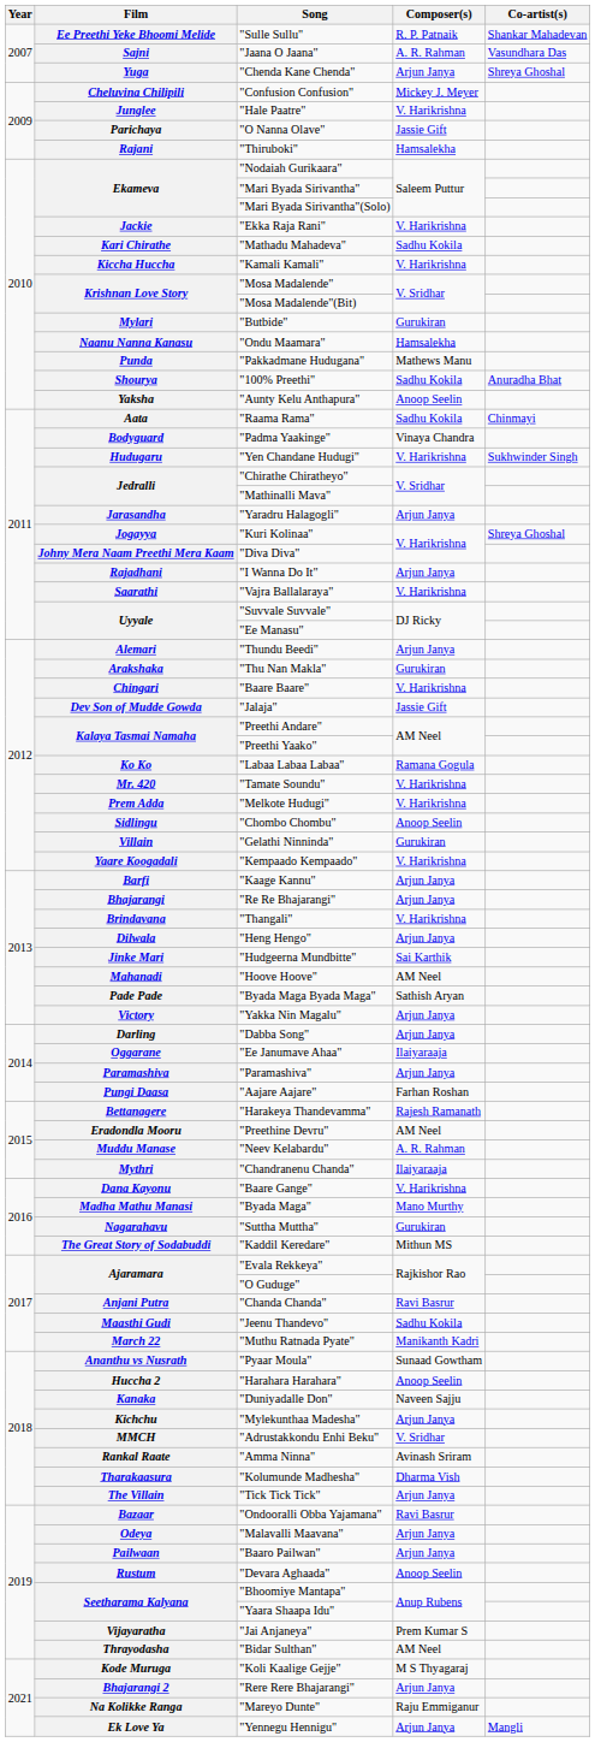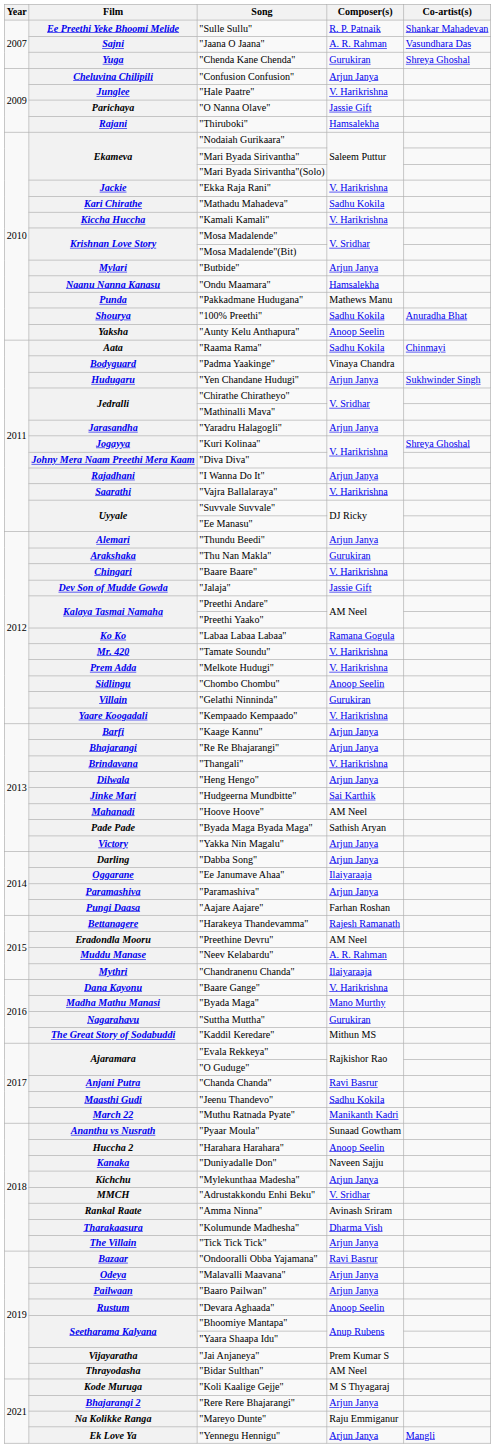 <table class="wikitable sortable">
 <tr>
 <th>Year</th>
 <th>Film</th>
 <th>Song</th>
 <th>Composer(s)</th>
 <th>Co-artist(s)</th>
 </tr>
 <tr>
 <td rowspan="3">2007</td>
 <th><em><a href='#'>Ee Preethi Yeke Bhoomi Melide</a></em></th>
 <td>"Sulle Sullu"</td>
 <td><a href='#'>R. P. Patnaik</a></td>
 <td><a href='#'>Shankar Mahadevan</a></td>
 </tr>
 <tr>
 <th><em><a href='#'>Sajni</a></em></th>
 <td>"Jaana O Jaana"</td>
 <td><a href='#'>A. R. Rahman</a></td>
 <td><a href='#'>Vasundhara Das</a></td>
 </tr>
 <tr>
 <th><em><a href='#'>Yuga</a></em></th>
 <td>"Chenda Kane Chenda"</td>
-<td><a href='#'>Arjun Janya</a></td>
+<td><a href='#'>Gurukiran</a></td>
 <td><a href='#'>Shreya Ghoshal</a></td>
 </tr>
 <tr>
 <td rowspan="4">2009</td>
 <th><em><a href='#'>Cheluvina Chilipili</a></em></th>
 <td>"Confusion Confusion"</td>
-<td><a href='#'>Mickey J. Meyer</a></td>
+<td><a href='#'>Arjun Janya</a></td>
 <td></td>
 </tr>
 <tr>
 <th><em><a href='#'>Junglee</a></em></th>
 <td>"Hale Paatre"</td>
 <td><a href='#'>V. Harikrishna</a></td>
 <td></td>
 </tr>
 <tr>
 <th><em>Parichaya</em></th>
 <td>"O Nanna Olave"</td>
 <td><a href='#'>Jassie Gift</a></td>
 <td></td>
 </tr>
 <tr>
 <th><a href='#'><em>Rajani</em></a></th>
 <td>"Thiruboki"</td>
 <td><a href='#'>Hamsalekha</a></td>
 <td></td>
 </tr>
 <tr>
 <td rowspan="13">2010</td>
 <th rowspan="3"><em>Ekameva</em></th>
 <td>"Nodaiah Gurikaara"</td>
 <td rowspan="3">Saleem Puttur</td>
 <td></td>
 </tr>
 <tr>
 <td>"Mari Byada Sirivantha"</td>
 <td></td>
 </tr>
 <tr>
 <td>"Mari Byada Sirivantha"(Solo)</td>
 <td></td>
 </tr>
 <tr>
 <th><a href='#'><em>Jackie</em></a></th>
 <td>"Ekka Raja Rani"</td>
 <td><a href='#'>V. Harikrishna</a></td>
 <td></td>
 </tr>
 <tr>
 <th><em><a href='#'>Kari Chirathe</a></em></th>
 <td>"Mathadu Mahadeva"</td>
 <td><a href='#'>Sadhu Kokila</a></td>
 <td></td>
 </tr>
 <tr>
 <th><em><a href='#'>Kiccha Huccha</a></em></th>
 <td>"Kamali Kamali"</td>
 <td><a href='#'>V. Harikrishna</a></td>
 <td></td>
 </tr>
 <tr>
 <th rowspan="2"><em><a href='#'>Krishnan Love Story</a></em></th>
 <td>"Mosa Madalende"</td>
 <td rowspan="2"><a href='#'>V. Sridhar</a></td>
 <td></td>
 </tr>
 <tr>
 <td>"Mosa Madalende"(Bit)</td>
 <td></td>
 </tr>
 <tr>
 <th><em><a href='#'>Mylari</a></em></th>
 <td>"Butbide"</td>
-<td><a href='#'>Gurukiran</a></td>
+<td><a href='#'>Arjun Janya</a></td>
 <td></td>
 </tr>
 <tr>
 <th><em><a href='#'>Naanu Nanna Kanasu</a></em></th>
 <td>"Ondu Maamara"</td>
 <td><a href='#'>Hamsalekha</a></td>
 <td></td>
 </tr>
 <tr>
 <th><em><a href='#'>Punda</a></em></th>
 <td>"Pakkadmane Hudugana"</td>
 <td>Mathews Manu</td>
 <td></td>
 </tr>
 <tr>
 <th><em><a href='#'>Shourya</a></em></th>
 <td>"100% Preethi"</td>
 <td><a href='#'>Sadhu Kokila</a></td>
 <td><a href='#'>Anuradha Bhat</a></td>
 </tr>
 <tr>
 <th><em>Yaksha</em></th>
 <td>"Aunty Kelu Anthapura"</td>
 <td><a href='#'>Anoop Seelin</a></td>
 <td></td>
 </tr>
 <tr>
 <td rowspan="12">2011</td>
 <th><em>Aata</em></th>
 <td>"Raama Rama"</td>
 <td><a href='#'>Sadhu Kokila</a></td>
 <td><a href='#'>Chinmayi</a></td>
 </tr>
 <tr>
 <th><a href='#'><em>Bodyguard</em></a></th>
 <td>"Padma Yaakinge"</td>
 <td>Vinaya Chandra</td>
 <td></td>
 </tr>
 <tr>
 <th><em><a href='#'>Hudugaru</a></em></th>
 <td>"Yen Chandane Hudugi"</td>
-<td><a href='#'>V. Harikrishna</a></td>
+<td><a href='#'>Arjun Janya</a></td>
 <td><a href='#'>Sukhwinder Singh</a></td>
 </tr>
 <tr>
 <th rowspan="2"><em>Jedralli</em></th>
 <td>"Chirathe Chiratheyo"</td>
 <td rowspan="2"><a href='#'>V. Sridhar</a></td>
 <td></td>
 </tr>
 <tr>
 <td>"Mathinalli Mava"</td>
 <td></td>
 </tr>
 <tr>
 <th><a href='#'><em>Jarasandha</em></a></th>
 <td>"Yaradru Halagogli"</td>
 <td><a href='#'>Arjun Janya</a></td>
 <td></td>
 </tr>
 <tr>
 <th><em><a href='#'>Jogayya</a></em></th>
 <td>"Kuri Kolinaa"</td>
 <td rowspan="2"><a href='#'>V. Harikrishna</a></td>
 <td><a href='#'>Shreya Ghoshal</a></td>
 </tr>
 <tr>
 <th><em><a href='#'>Johny Mera Naam Preethi Mera Kaam</a></em></th>
 <td>"Diva Diva"</td>
 <td></td>
 </tr>
 <tr>
 <th><em><a href='#'>Rajadhani</a></em></th>
 <td>"I Wanna Do It"</td>
 <td><a href='#'>Arjun Janya</a></td>
 <td></td>
 </tr>
 <tr>
 <th><em><a href='#'>Saarathi</a></em></th>
 <td>"Vajra Ballalaraya"</td>
 <td><a href='#'>V. Harikrishna</a></td>
 <td></td>
 </tr>
 <tr>
 <th rowspan="2"><em>Uyyale</em></th>
 <td>"Suvvale Suvvale"</td>
 <td rowspan="2">DJ Ricky</td>
 <td></td>
 </tr>
 <tr>
 <td>"Ee Manasu"</td>
 <td></td>
 </tr>
 <tr>
 <td rowspan="12">2012</td>
 <th><em><a href='#'>Alemari</a></em></th>
 <td>"Thundu Beedi"</td>
 <td><a href='#'>Arjun Janya</a></td>
 <td></td>
 </tr>
 <tr>
 <th><em><a href='#'>Arakshaka</a></em></th>
 <td>"Thu Nan Makla"</td>
 <td><a href='#'>Gurukiran</a></td>
 <td></td>
 </tr>
 <tr>
 <th><em><a href='#'>Chingari</a></em></th>
 <td>"Baare Baare"</td>
 <td><a href='#'>V. Harikrishna</a></td>
 <td></td>
 </tr>
 <tr>
 <th><em><a href='#'>Dev Son of Mudde Gowda</a></em></th>
 <td>"Jalaja"</td>
 <td><a href='#'>Jassie Gift</a></td>
 <td></td>
 </tr>
 <tr>
 <th rowspan="2"><em><a href='#'>Kalaya Tasmai Namaha</a></em></th>
 <td>"Preethi Andare"</td>
 <td rowspan="2">AM Neel</td>
 <td></td>
 </tr>
 <tr>
 <td>"Preethi Yaako"</td>
 <td></td>
 </tr>
 <tr>
 <th><em><a href='#'>Ko Ko</a></em></th>
 <td>"Labaa Labaa Labaa"</td>
 <td><a href='#'>Ramana Gogula</a></td>
 <td></td>
 </tr>
 <tr>
 <th><em><a href='#'>Mr. 420</a></em></th>
 <td>"Tamate Soundu"</td>
 <td><a href='#'>V. Harikrishna</a></td>
 <td></td>
 </tr>
 <tr>
 <th><em><a href='#'>Prem Adda</a></em></th>
 <td>"Melkote Hudugi"</td>
 <td><a href='#'>V. Harikrishna</a></td>
 <td></td>
 </tr>
 <tr>
 <th><em><a href='#'>Sidlingu</a></em></th>
 <td>"Chombo Chombu"</td>
 <td><a href='#'>Anoop Seelin</a></td>
 <td></td>
 </tr>
 <tr>
 <th><a href='#'><em>Villain</em></a></th>
 <td>"Gelathi Ninninda"</td>
 <td><a href='#'>Gurukiran</a></td>
 <td></td>
 </tr>
 <tr>
 <th><em><a href='#'>Yaare Koogadali</a></em></th>
 <td>"Kempaado Kempaado"</td>
 <td><a href='#'>V. Harikrishna</a></td>
 <td></td>
 </tr>
 <tr>
 <td rowspan="8">2013</td>
 <th><em><a href='#'>Barfi</a></em></th>
 <td>"Kaage Kannu"</td>
 <td><a href='#'>Arjun Janya</a></td>
 <td></td>
 </tr>
 <tr>
 <th><em><a href='#'>Bhajarangi</a></em></th>
 <td>"Re Re Bhajarangi"</td>
 <td><a href='#'>Arjun Janya</a></td>
 <td></td>
 </tr>
 <tr>
 <th><em><a href='#'>Brindavana</a></em></th>
 <td>"Thangali"</td>
 <td><a href='#'>V. Harikrishna</a></td>
 <td></td>
 </tr>
 <tr>
 <th><em><a href='#'>Dilwala</a></em></th>
 <td>"Heng Hengo"</td>
 <td><a href='#'>Arjun Janya</a></td>
 <td></td>
 </tr>
 <tr>
 <th><em><a href='#'>Jinke Mari</a> </em></th>
 <td>"Hudgeerna Mundbitte"</td>
 <td><a href='#'>Sai Karthik</a></td>
 <td></td>
 </tr>
 <tr>
 <th><em><a href='#'>Mahanadi</a></em></th>
 <td>"Hoove Hoove"</td>
 <td>AM Neel</td>
 <td></td>
 </tr>
 <tr>
 <th><em>Pade Pade</em></th>
 <td>"Byada Maga Byada Maga"</td>
 <td>Sathish Aryan</td>
 <td></td>
 </tr>
 <tr>
 <th><em><a href='#'>Victory</a></em></th>
 <td>"Yakka Nin Magalu"</td>
 <td><a href='#'>Arjun Janya</a></td>
 <td></td>
 </tr>
 <tr>
 <td rowspan="4">2014</td>
 <th><em>Darling</em></th>
 <td>"Dabba Song"</td>
 <td><a href='#'>Arjun Janya</a></td>
 <td></td>
 </tr>
 <tr>
 <th><a href='#'><em>Oggarane</em></a></th>
 <td>"Ee Janumave Ahaa"</td>
 <td><a href='#'>Ilaiyaraaja</a></td>
 <td></td>
 </tr>
 <tr>
 <th><a href='#'><em>Paramashiva</em></a></th>
 <td>"Paramashiva"</td>
 <td><a href='#'>Arjun Janya</a></td>
 <td></td>
 </tr>
 <tr>
 <th><em><a href='#'>Pungi Daasa</a></em></th>
 <td>"Aajare Aajare"</td>
 <td>Farhan Roshan</td>
 <td></td>
 </tr>
 <tr>
 <td rowspan="4">2015</td>
 <th><em><a href='#'>Bettanagere</a></em></th>
 <td>"Harakeya Thandevamma"</td>
 <td><a href='#'>Rajesh Ramanath</a></td>
 <td></td>
 </tr>
 <tr>
 <th><em>Eradondla Mooru</em></th>
 <td>"Preethine Devru"</td>
 <td>AM Neel</td>
 <td></td>
 </tr>
 <tr>
 <th><em><a href='#'>Muddu Manase</a></em></th>
 <td>"Neev Kelabardu"</td>
 <td><a href='#'>A. R. Rahman</a></td>
 <td></td>
 </tr>
 <tr>
 <th><a href='#'><em>Mythri</em></a></th>
 <td>"Chandranenu Chanda"</td>
 <td><a href='#'>Ilaiyaraaja</a></td>
 <td></td>
 </tr>
 <tr>
 <td rowspan="4">2016</td>
 <th><em><a href='#'>Dana Kayonu</a></em></th>
 <td>"Baare Gange"</td>
 <td><a href='#'>V. Harikrishna</a></td>
 <td></td>
 </tr>
 <tr>
 <th><em><a href='#'>Madha Mathu Manasi</a></em></th>
 <td>"Byada Maga"</td>
 <td><a href='#'>Mano Murthy</a></td>
 <td></td>
 </tr>
 <tr>
 <th><a href='#'><em>Nagarahavu</em></a></th>
 <td>"Suttha Muttha"</td>
 <td><a href='#'>Gurukiran</a></td>
 <td></td>
 </tr>
 <tr>
 <th><em><a href='#'>The Great Story of Sodabuddi</a></em></th>
 <td>"Kaddil Keredare"</td>
 <td>Mithun MS</td>
 <td></td>
 </tr>
 <tr>
 <td rowspan="5">2017</td>
 <th rowspan="2"><em>Ajaramara</em></th>
 <td>"Evala Rekkeya"</td>
 <td rowspan="2">Rajkishor Rao</td>
 <td></td>
 </tr>
 <tr>
 <td>"O Guduge"</td>
 <td></td>
 </tr>
 <tr>
 <th><em><a href='#'>Anjani Putra</a></em></th>
 <td>"Chanda Chanda"</td>
 <td><a href='#'>Ravi Basrur</a></td>
 <td></td>
 </tr>
 <tr>
 <th><em><a href='#'>Maasthi Gudi</a></em></th>
 <td>"Jeenu Thandevo"</td>
 <td><a href='#'>Sadhu Kokila</a></td>
 <td></td>
 </tr>
 <tr>
 <th><a href='#'><em>March 22</em></a></th>
 <td>"Muthu Ratnada Pyate"</td>
 <td><a href='#'>Manikanth Kadri</a></td>
 <td></td>
 </tr>
 <tr>
 <td rowspan="8">2018</td>
 <th><em><a href='#'>Ananthu vs Nusrath</a></em></th>
 <td>"Pyaar Moula"</td>
 <td>Sunaad Gowtham</td>
 <td></td>
 </tr>
 <tr>
 <th><em>Huccha 2</em></th>
 <td>"Harahara Harahara"</td>
 <td><a href='#'>Anoop Seelin</a></td>
 <td></td>
 </tr>
 <tr>
 <th><a href='#'><em>Kanaka</em></a></th>
 <td>"Duniyadalle Don"</td>
 <td>Naveen Sajju</td>
 <td></td>
 </tr>
 <tr>
 <th><em>Kichchu</em></th>
 <td>"Mylekunthaa Madesha"</td>
 <td><a href='#'>Arjun Janya</a></td>
 <td></td>
 </tr>
 <tr>
 <th><em>MMCH</em></th>
 <td>"Adrustakkondu Enhi Beku"</td>
 <td><a href='#'>V. Sridhar</a></td>
 <td></td>
 </tr>
 <tr>
 <th><em>Rankal Raate</em></th>
 <td>"Amma Ninna"</td>
 <td>Avinash Sriram</td>
 <td></td>
 </tr>
 <tr>
 <th><em><a href='#'>Tharakaasura</a></em></th>
 <td>"Kolumunde Madhesha"</td>
 <td><a href='#'>Dharma Vish</a></td>
 <td></td>
 </tr>
 <tr>
 <th><a href='#'><em>The Villain</em></a></th>
 <td>"Tick Tick Tick"</td>
 <td><a href='#'>Arjun Janya</a></td>
 <td></td>
 </tr>
 <tr>
 <td rowspan="8">2019</td>
 <th><a href='#'><em>Bazaar</em></a></th>
 <td>"Ondooralli Obba Yajamana"</td>
 <td><a href='#'>Ravi Basrur</a></td>
 <td></td>
 </tr>
 <tr>
 <th><a href='#'><em>Odeya</em></a></th>
 <td>"Malavalli Maavana"</td>
 <td><a href='#'>Arjun Janya</a></td>
 <td></td>
 </tr>
 <tr>
 <th><em><a href='#'>Pailwaan</a></em></th>
 <td>"Baaro Pailwan"</td>
 <td><a href='#'>Arjun Janya</a></td>
 <td></td>
 </tr>
 <tr>
 <th><em><a href='#'>Rustum</a></em></th>
 <td>"Devara Aghaada"</td>
 <td><a href='#'>Anoop Seelin</a></td>
 <td></td>
 </tr>
 <tr>
 <th rowspan="2"><em><a href='#'>Seetharama Kalyana</a></em></th>
 <td>"Bhoomiye Mantapa"</td>
 <td rowspan="2"><a href='#'>Anup Rubens</a></td>
 <td></td>
 </tr>
 <tr>
 <td>"Yaara Shaapa Idu"</td>
 <td></td>
 </tr>
 <tr>
 <th><em>Vijayaratha</em></th>
 <td>"Jai Anjaneya"</td>
 <td>Prem Kumar S</td>
 <td></td>
 </tr>
 <tr>
 <th><em>Thrayodasha</em></th>
 <td>"Bidar Sulthan"</td>
 <td>AM Neel</td>
 <td></td>
 </tr>
 <tr>
 <td rowspan="4">2021</td>
 <th><em>Kode Muruga</em></th>
 <td>"Koli Kaalige Gejje"</td>
 <td>M S Thyagaraj</td>
 <td></td>
 </tr>
 <tr>
 <th><em><a href='#'>Bhajarangi 2</a></em></th>
 <td>"Rere Rere Bhajarangi"</td>
 <td><a href='#'>Arjun Janya</a></td>
 <td></td>
 </tr>
 <tr>
 <th><em>Na Kolikke Ranga</em></th>
 <td>"Mareyo Dunte"</td>
 <td>Raju Emmiganur</td>
 <td></td>
 </tr>
 <tr>
 <th><em>Ek Love Ya</em></th>
 <td>"Yennegu Hennigu"</td>
 <td><a href='#'>Arjun Janya</a></td>
 <td><a href='#'>Mangli</a></td>
 </tr>
 </table>
